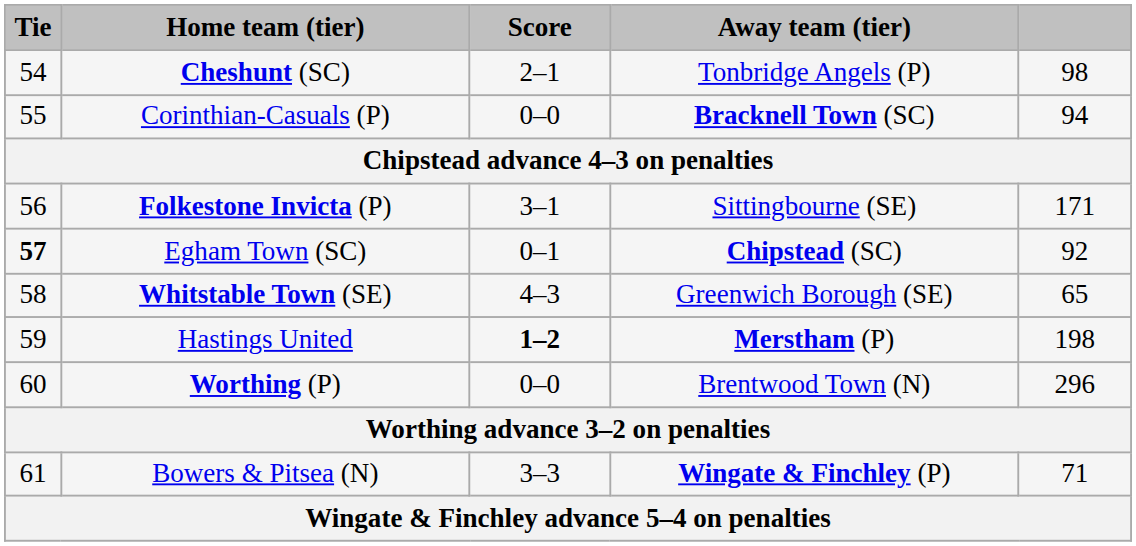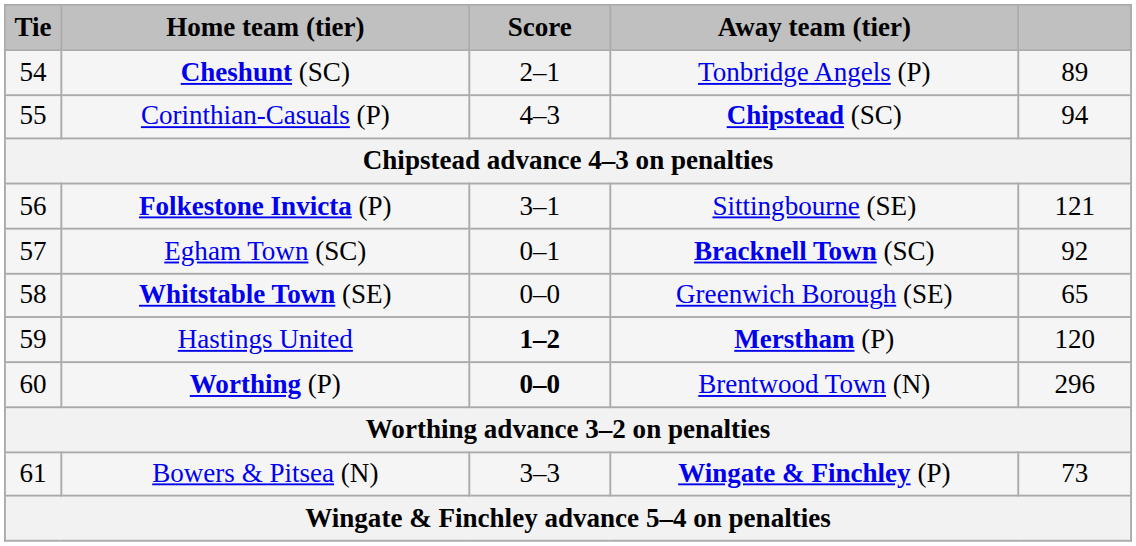 <table class="wikitable" style="width: 600px; background:WhiteSmoke; text-align:center; font-size:90%">
 <tr>
 <td scope="col" style="width:  5.00%; background:silver;"><strong>Tie</strong></td>
 <td scope="col" style="width: 36.25%; background:silver;"><strong>Home team (tier)</strong></td>
 <td scope="col" style="width: 12.50%; background:silver;"><strong>Score</strong></td>
 <td scope="col" style="width: 36.25%; background:silver;"><strong>Away team (tier)</strong></td>
 <td scope="col" style="width: 10.00%; background:silver;"><strong></strong></td>
 </tr>
 <tr>
 <td>54</td>
 <td><strong><a href='#'>Cheshunt</a></strong> (SC)</td>
 <td>2–1</td>
 <td><a href='#'>Tonbridge Angels</a> (P)</td>
-<td>98</td>
+<td>89</td>
 </tr>
 <tr>
 <td>55</td>
 <td><a href='#'>Corinthian-Casuals</a> (P)</td>
-<td>0–0</td>
-<td><strong><a href='#'>Bracknell Town</a></strong> (SC)</td>
+<td>4–3</td>
+<td><strong><a href='#'>Chipstead</a></strong> (SC)</td>
 <td>94</td>
 </tr>
 <tr>
 <th colspan="5">Chipstead advance 4–3 on penalties</th>
 </tr>
 <tr>
 <td>56</td>
 <td><strong><a href='#'>Folkestone Invicta</a></strong> (P)</td>
 <td>3–1</td>
 <td><a href='#'>Sittingbourne</a> (SE)</td>
-<td>171</td>
+<td>121</td>
 </tr>
 <tr>
-<td><strong>57</strong></td>
+<td>57</td>
 <td><a href='#'>Egham Town</a> (SC)</td>
 <td>0–1</td>
-<td><strong><a href='#'>Chipstead</a></strong> (SC)</td>
+<td><strong><a href='#'>Bracknell Town</a></strong> (SC)</td>
 <td>92</td>
 </tr>
 <tr>
 <td>58</td>
 <td><strong><a href='#'>Whitstable Town</a></strong> (SE)</td>
-<td>4–3</td>
+<td>0–0</td>
 <td><a href='#'>Greenwich Borough</a> (SE)</td>
 <td>65</td>
 </tr>
 <tr>
 <td>59</td>
 <td><a href='#'>Hastings United</a></td>
 <td><strong>1–2</strong></td>
 <td><strong><a href='#'>Merstham</a></strong> (P)</td>
-<td>198</td>
+<td>120</td>
 </tr>
 <tr>
 <td>60</td>
 <td><strong><a href='#'>Worthing</a></strong> (P)</td>
-<td>0–0</td>
+<td><strong>0–0</strong></td>
 <td><a href='#'>Brentwood Town</a> (N)</td>
 <td>296</td>
 </tr>
 <tr>
 <th colspan="5">Worthing advance 3–2 on penalties</th>
 </tr>
 <tr>
 <td>61</td>
 <td><a href='#'>Bowers & Pitsea</a> (N)</td>
 <td>3–3</td>
 <td><strong><a href='#'>Wingate & Finchley</a></strong> (P)</td>
-<td>71</td>
+<td>73</td>
 </tr>
 <tr>
 <th colspan="5">Wingate & Finchley advance 5–4 on penalties</th>
 </tr>
 </table>
